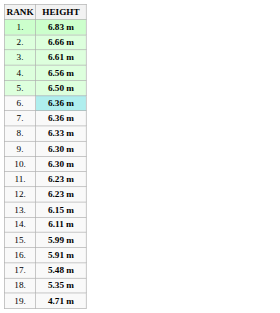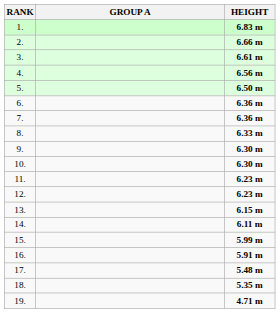 <table class="wikitable" style="border-collapse: collapse; font-size: 90%;">
 <tr>
 <th>RANK</th>
+<th style="width: 20em">GROUP A</th>
 <th style="width: 5em">HEIGHT</th>
 </tr>
 <tr style="background:#ccffcc;">
 <td align="center">1.</td>
+<td></td>
 <td align="center"><strong>6.83 m</strong></td>
 </tr>
 <tr style="background:#ddffdd;">
 <td align="center">2.</td>
+<td></td>
 <td align="center"><strong>6.66 m</strong></td>
 </tr>
 <tr style="background:#ddffdd;">
 <td align="center">3.</td>
+<td></td>
 <td align="center"><strong>6.61 m</strong></td>
 </tr>
 <tr style="background:#ddffdd;">
 <td align="center">4.</td>
+<td></td>
 <td align="center"><strong>6.56 m</strong></td>
 </tr>
 <tr style="background:#ddffdd;">
 <td align="center">5.</td>
+<td></td>
 <td align="center"><strong>6.50 m</strong></td>
 </tr>
 <tr>
 <td align="center">6.</td>
-<td align="center" style="background: paleturquoise;"><strong>6.36 m</strong></td>
+<td></td>
+<td align="center"><strong>6.36 m</strong></td>
 </tr>
 <tr>
 <td align="center">7.</td>
+<td></td>
 <td align="center"><strong>6.36 m</strong></td>
 </tr>
 <tr>
 <td align="center">8.</td>
+<td></td>
 <td align="center"><strong>6.33 m</strong></td>
 </tr>
 <tr>
 <td align="center">9.</td>
+<td></td>
 <td align="center"><strong>6.30 m</strong></td>
 </tr>
 <tr>
 <td align="center">10.</td>
+<td></td>
 <td align="center"><strong>6.30 m</strong></td>
 </tr>
 <tr>
 <td align="center">11.</td>
+<td></td>
 <td align="center"><strong>6.23 m</strong></td>
 </tr>
 <tr>
 <td align="center">12.</td>
+<td></td>
 <td align="center"><strong>6.23 m</strong></td>
 </tr>
 <tr>
 <td align="center">13.</td>
+<td></td>
 <td align="center"><strong>6.15 m</strong></td>
 </tr>
 <tr>
 <td align="center">14.</td>
+<td></td>
 <td align="center"><strong>6.11 m</strong></td>
 </tr>
 <tr>
 <td align="center">15.</td>
+<td></td>
 <td align="center"><strong>5.99 m</strong></td>
 </tr>
 <tr>
 <td align="center">16.</td>
+<td></td>
 <td align="center"><strong>5.91 m</strong></td>
 </tr>
 <tr>
 <td align="center">17.</td>
+<td></td>
 <td align="center"><strong>5.48 m</strong></td>
 </tr>
 <tr>
 <td align="center">18.</td>
+<td></td>
 <td align="center"><strong>5.35 m</strong></td>
 </tr>
 <tr>
 <td align="center">19.</td>
+<td></td>
 <td align="center"><strong>4.71 m</strong></td>
 </tr>
 </table>
